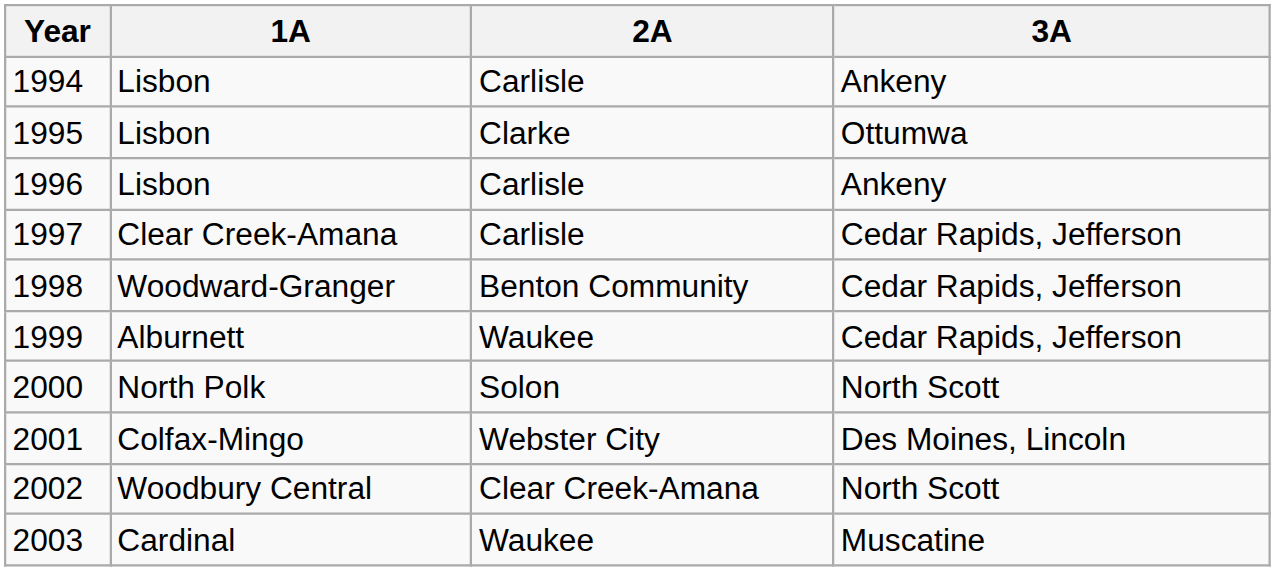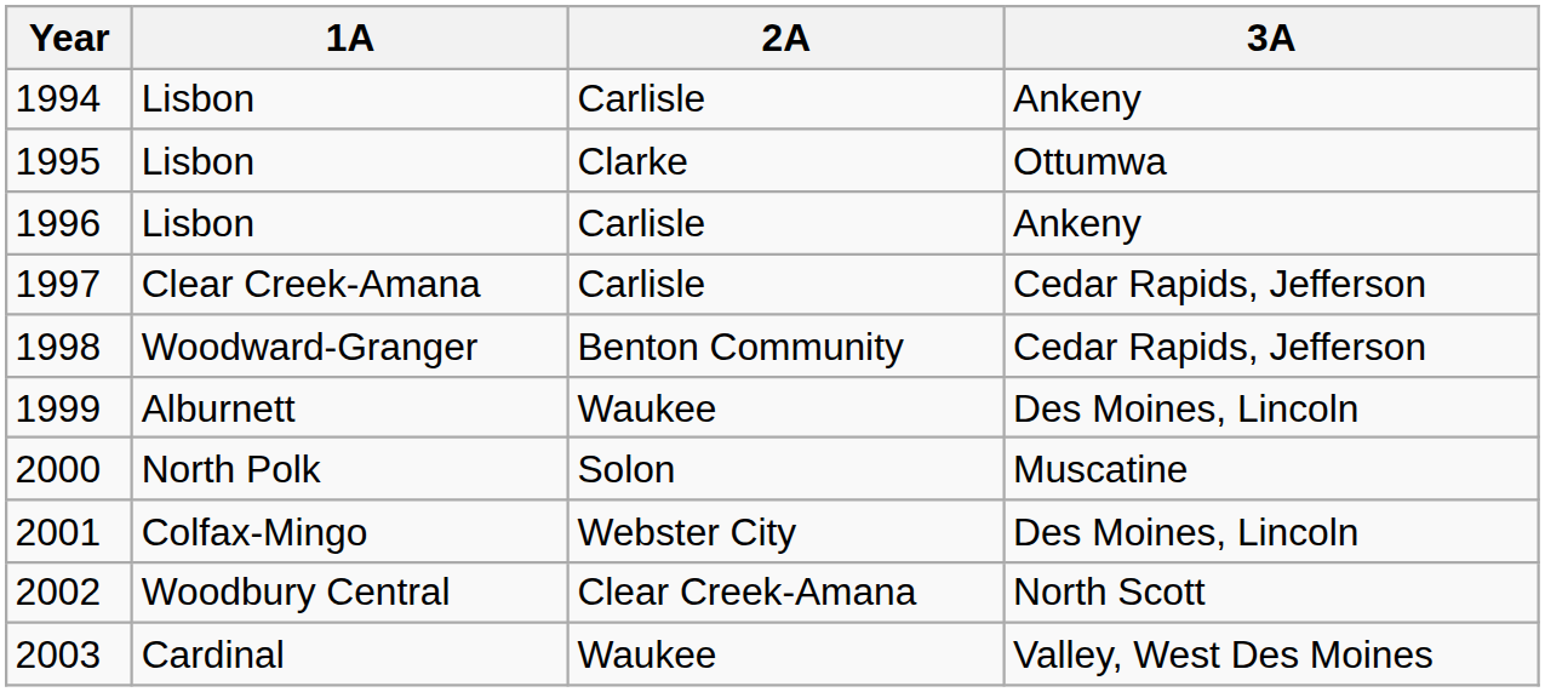 <table class="wikitable collapsible collapsed" style="font-size:88%; min-width:40em">
 <tr>
 <th>Year</th>
 <th>1A</th>
 <th>2A</th>
 <th>3A</th>
 </tr>
 <tr>
 <td>1994</td>
 <td>Lisbon</td>
 <td>Carlisle</td>
 <td>Ankeny</td>
 </tr>
 <tr>
 <td>1995</td>
 <td>Lisbon</td>
 <td>Clarke</td>
 <td>Ottumwa</td>
 </tr>
 <tr>
 <td>1996</td>
 <td>Lisbon</td>
 <td>Carlisle</td>
 <td>Ankeny</td>
 </tr>
 <tr>
 <td>1997</td>
 <td>Clear Creek-Amana</td>
 <td>Carlisle</td>
 <td>Cedar Rapids, Jefferson</td>
 </tr>
 <tr>
 <td>1998</td>
 <td>Woodward-Granger</td>
 <td>Benton Community</td>
 <td>Cedar Rapids, Jefferson</td>
 </tr>
 <tr>
 <td>1999</td>
 <td>Alburnett</td>
 <td>Waukee</td>
-<td>Cedar Rapids, Jefferson</td>
+<td>Des Moines, Lincoln</td>
 </tr>
 <tr>
 <td>2000</td>
 <td>North Polk</td>
 <td>Solon</td>
-<td>North Scott</td>
+<td>Muscatine</td>
 </tr>
 <tr>
 <td>2001</td>
 <td>Colfax-Mingo</td>
 <td>Webster City</td>
 <td>Des Moines, Lincoln</td>
 </tr>
 <tr>
 <td>2002</td>
 <td>Woodbury Central</td>
 <td>Clear Creek-Amana</td>
 <td>North Scott</td>
 </tr>
 <tr>
 <td>2003</td>
 <td>Cardinal</td>
 <td>Waukee</td>
-<td>Muscatine</td>
+<td>Valley, West Des Moines</td>
 </tr>
 </table>
